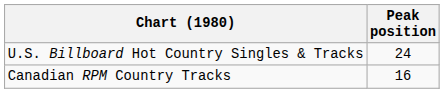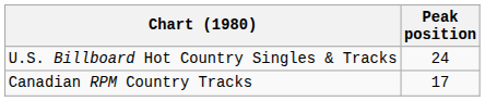 <table class="wikitable">
 <tr>
 <th align="left">Chart (1980)</th>
 <th align="center">Peak<br>position</th>
 </tr>
 <tr>
 <td align="left">U.S. <em>Billboard</em> Hot Country Singles & Tracks</td>
 <td align="center">24</td>
 </tr>
 <tr>
 <td align="left">Canadian <em>RPM</em> Country Tracks</td>
-<td align="center">16</td>
+<td align="center">17</td>
 </tr>
 </table>
